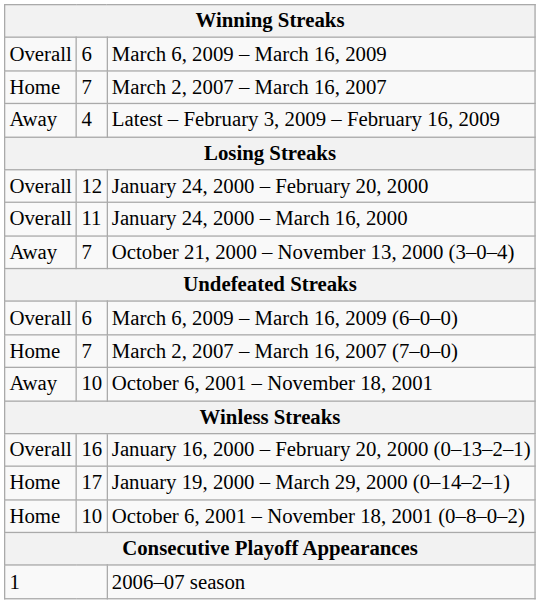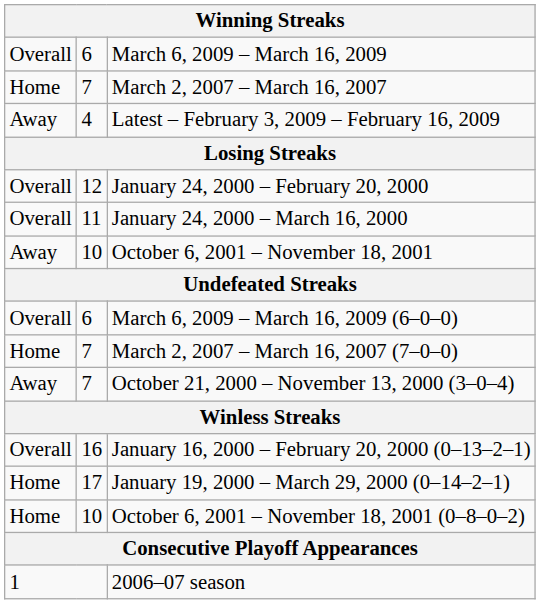 <table class="wikitable">
 <tr>
 <th bgcolor="#DDDDFF" colspan="3" align="left">Winning Streaks</th>
 </tr>
 <tr>
 <td>Overall</td>
 <td>6</td>
 <td>March 6, 2009 – March 16, 2009</td>
 </tr>
 <tr>
 <td>Home</td>
 <td>7</td>
 <td>March 2, 2007 – March 16, 2007</td>
 </tr>
 <tr>
 <td>Away</td>
 <td>4</td>
 <td>Latest – February 3, 2009 – February 16, 2009</td>
 </tr>
 <tr>
 <th bgcolor="#DDDDFF" colspan="3" align="left">Losing Streaks</th>
 </tr>
 <tr>
 <td>Overall</td>
 <td>12</td>
 <td>January 24, 2000 – February 20, 2000</td>
 </tr>
 <tr>
 <td>Overall</td>
 <td>11</td>
 <td>January 24, 2000 – March 16, 2000</td>
 </tr>
 <tr>
 <td>Away</td>
-<td>7</td>
-<td>October 21, 2000 – November 13, 2000 (3–0–4)</td>
+<td>10</td>
+<td>October 6, 2001 – November 18, 2001</td>
 </tr>
 <tr>
 <th bgcolor="#DDDDFF" colspan="3" align="left">Undefeated Streaks</th>
 </tr>
 <tr>
 <td>Overall</td>
 <td>6</td>
 <td>March 6, 2009 – March 16, 2009 (6–0–0)</td>
 </tr>
 <tr>
 <td>Home</td>
 <td>7</td>
 <td>March 2, 2007 – March 16, 2007 (7–0–0)</td>
 </tr>
 <tr>
 <td>Away</td>
-<td>10</td>
-<td>October 6, 2001 – November 18, 2001</td>
+<td>7</td>
+<td>October 21, 2000 – November 13, 2000 (3–0–4)</td>
 </tr>
 <tr>
 <th bgcolor="#DDDDFF" colspan="3" align="left">Winless Streaks</th>
 </tr>
 <tr>
 <td>Overall</td>
 <td>16</td>
 <td>January 16, 2000 – February 20, 2000 (0–13–2–1)</td>
 </tr>
 <tr>
 <td>Home</td>
 <td>17</td>
 <td>January 19, 2000 – March 29, 2000 (0–14–2–1)</td>
 </tr>
 <tr>
 <td>Home</td>
 <td>10</td>
 <td>October 6, 2001 – November 18, 2001 (0–8–0–2)</td>
 </tr>
 <tr>
 <th bgcolor="#DDDDFF" colspan="3" align="left">Consecutive Playoff Appearances</th>
 </tr>
 <tr>
 <td colspan="2">1</td>
 <td>2006–07 season</td>
 </tr>
 </table>
